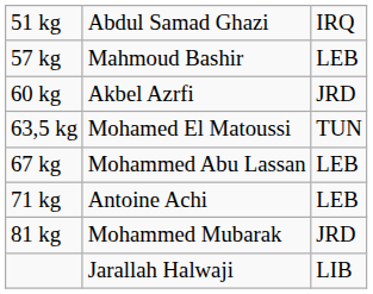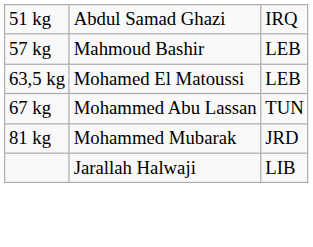 <table class="wikitable">
 <tr>
 <td>51 kg</td>
 <td>Abdul  Samad Ghazi</td>
 <td>IRQ</td>
 </tr>
 <tr>
 <td>57 kg</td>
 <td>Mahmoud  Bashir</td>
 <td>LEB</td>
 </tr>
 <tr>
-<td>60 kg</td>
-<td>Akbel  Azrfi</td>
-<td>JRD</td>
-</tr>
-<tr>
 <td>63,5 kg</td>
 <td>Mohamed El  Matoussi</td>
-<td>TUN</td>
+<td>LEB</td>
 </tr>
 <tr>
 <td>67 kg</td>
 <td>Mohammed  Abu Lassan</td>
-<td>LEB</td>
-</tr>
-<tr>
-<td>71 kg</td>
-<td>Antoine  Achi</td>
-<td>LEB</td>
+<td>TUN</td>
 </tr>
 <tr>
 <td>81 kg</td>
 <td>Mohammed  Mubarak</td>
 <td>JRD</td>
 </tr>
 <tr>
 <td></td>
 <td>Jarallah  Halwaji</td>
 <td>LIB</td>
 </tr>
 </table>
